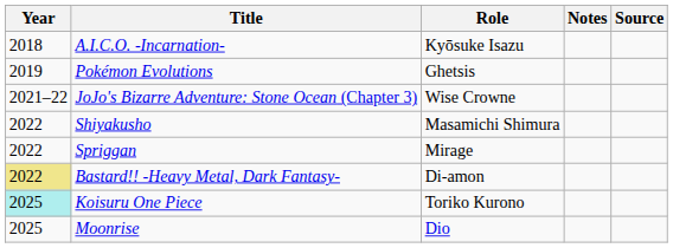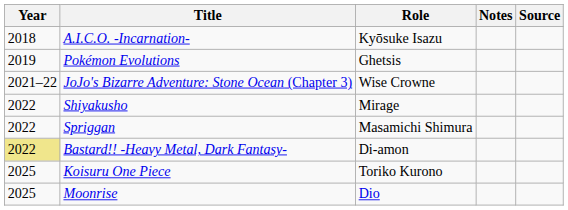 <table class="wikitable sortable">
 <tr>
 <th>Year</th>
 <th>Title</th>
 <th>Role</th>
 <th>Notes</th>
 <th>Source</th>
 </tr>
 <tr>
 <td>2018</td>
 <td><em><a href='#'>A.I.C.O. -Incarnation-</a></em></td>
 <td>Kyōsuke Isazu</td>
 <td></td>
 <td></td>
 </tr>
 <tr>
 <td>2019</td>
 <td><em><a href='#'>Pokémon Evolutions</a></em></td>
 <td>Ghetsis</td>
 <td></td>
 <td></td>
 </tr>
 <tr>
 <td>2021–22</td>
 <td><a href='#'><em>JoJo's Bizarre Adventure: Stone Ocean</em> (Chapter 3)</a></td>
 <td>Wise Crowne</td>
 <td></td>
 <td></td>
 </tr>
 <tr>
 <td>2022</td>
 <td><em><a href='#'>Shiyakusho</a></em></td>
-<td>Masamichi Shimura</td>
+<td>Mirage</td>
 <td></td>
 <td></td>
 </tr>
 <tr>
 <td>2022</td>
 <td><em><a href='#'>Spriggan</a></em></td>
-<td>Mirage</td>
+<td>Masamichi Shimura</td>
 <td></td>
 <td></td>
 </tr>
 <tr>
 <td style="background: khaki;">2022</td>
 <td><em><a href='#'>Bastard!! -Heavy Metal, Dark Fantasy-</a></em></td>
 <td>Di-amon</td>
 <td></td>
 <td></td>
 </tr>
 <tr>
-<td style="background: paleturquoise;">2025</td>
+<td>2025</td>
 <td><em><a href='#'>Koisuru One Piece</a></em></td>
 <td>Toriko Kurono</td>
 <td></td>
 <td></td>
 </tr>
 <tr>
 <td>2025</td>
 <td><em><a href='#'>Moonrise</a></em></td>
 <td><a href='#'>Dio</a></td>
 <td></td>
 <td></td>
 </tr>
 </table>
